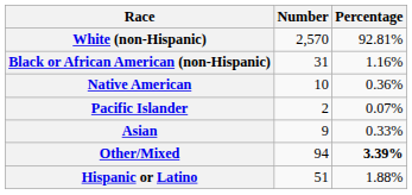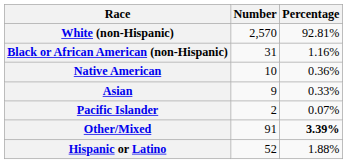 <table class="wikitable" style="text-align:right">
 <tr>
 <th scope="col">Race</th>
 <th scope="col">Number</th>
 <th scope="col">Percentage</th>
 </tr>
 <tr>
 <th scope="row"><a href='#'>White</a> (non-Hispanic)</th>
 <td>2,570</td>
 <td>92.81%</td>
 </tr>
 <tr>
 <th scope="row"><a href='#'>Black or African American</a> (non-Hispanic)</th>
 <td>31</td>
 <td>1.16%</td>
 </tr>
 <tr>
 <th scope="row"><a href='#'>Native American</a></th>
 <td>10</td>
 <td>0.36%</td>
 </tr>
 <tr>
+<th scope="row"><a href='#'>Asian</a></th>
+<td>9</td>
+<td>0.33%</td>
+</tr>
+<tr>
 <th scope="row"><a href='#'>Pacific Islander</a></th>
 <td>2</td>
 <td>0.07%</td>
 </tr>
 <tr>
-<th scope="row"><a href='#'>Asian</a></th>
-<td>9</td>
-<td>0.33%</td>
-</tr>
-<tr>
 <th scope="row"><a href='#'>Other/Mixed</a></th>
-<td>94</td>
+<td>91</td>
 <td><strong>3.39%</strong></td>
 </tr>
 <tr>
 <th scope="row"><a href='#'>Hispanic</a> or <a href='#'>Latino</a></th>
-<td>51</td>
+<td>52</td>
 <td>1.88%</td>
 </tr>
 </table>
